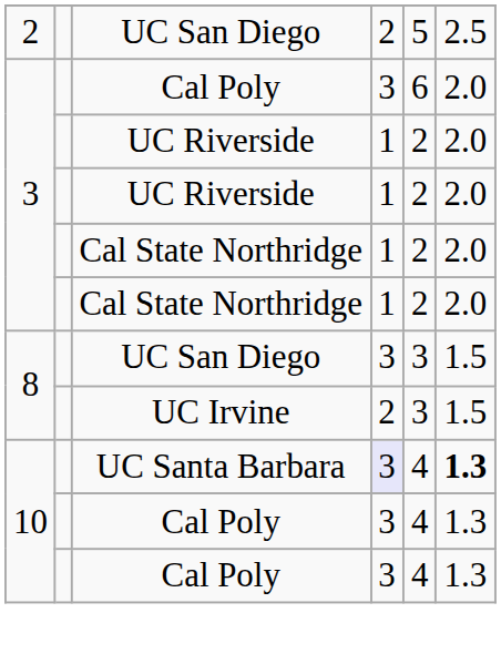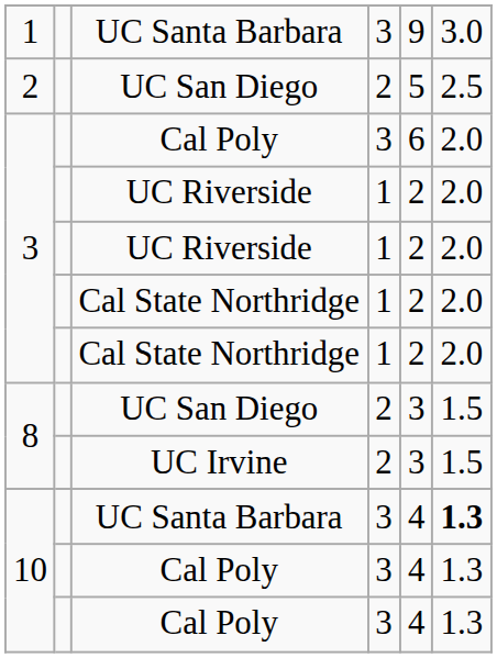 <table class="wikitable sortable" style="text-align:center">
 <tr>
+</tr>
+<tr>
+<td>1</td>
+<td></td>
+<td>UC Santa Barbara</td>
+<td>3</td>
+<td>9</td>
+<td>3.0</td>
 </tr>
 <tr>
 <td>2</td>
 <td></td>
 <td>UC San Diego</td>
 <td>2</td>
 <td>5</td>
 <td>2.5</td>
 </tr>
 <tr>
 <td rowspan="5">3</td>
 <td></td>
 <td>Cal Poly</td>
 <td>3</td>
 <td>6</td>
 <td>2.0</td>
 </tr>
 <tr>
 <td></td>
 <td>UC Riverside</td>
 <td>1</td>
 <td>2</td>
 <td>2.0</td>
 </tr>
 <tr>
 <td></td>
 <td>UC Riverside</td>
 <td>1</td>
 <td>2</td>
 <td>2.0</td>
 </tr>
 <tr>
 <td></td>
 <td>Cal State Northridge</td>
 <td>1</td>
 <td>2</td>
 <td>2.0</td>
 </tr>
 <tr>
 <td></td>
 <td>Cal State Northridge</td>
 <td>1</td>
 <td>2</td>
 <td>2.0</td>
 </tr>
 <tr>
 <td rowspan="2">8</td>
 <td></td>
 <td>UC San Diego</td>
-<td>3</td>
+<td>2</td>
 <td>3</td>
 <td>1.5</td>
 </tr>
 <tr>
 <td></td>
 <td>UC Irvine</td>
 <td>2</td>
 <td>3</td>
 <td>1.5</td>
 </tr>
 <tr>
 <td rowspan="3">10</td>
 <td></td>
 <td>UC Santa Barbara</td>
-<td style="background: lavender;">3</td>
+<td>3</td>
 <td>4</td>
 <td><strong>1.3</strong></td>
 </tr>
 <tr>
 <td></td>
 <td>Cal Poly</td>
 <td>3</td>
 <td>4</td>
 <td>1.3</td>
 </tr>
 <tr>
 <td></td>
 <td>Cal Poly</td>
 <td>3</td>
 <td>4</td>
 <td>1.3</td>
 </tr>
 </table>
